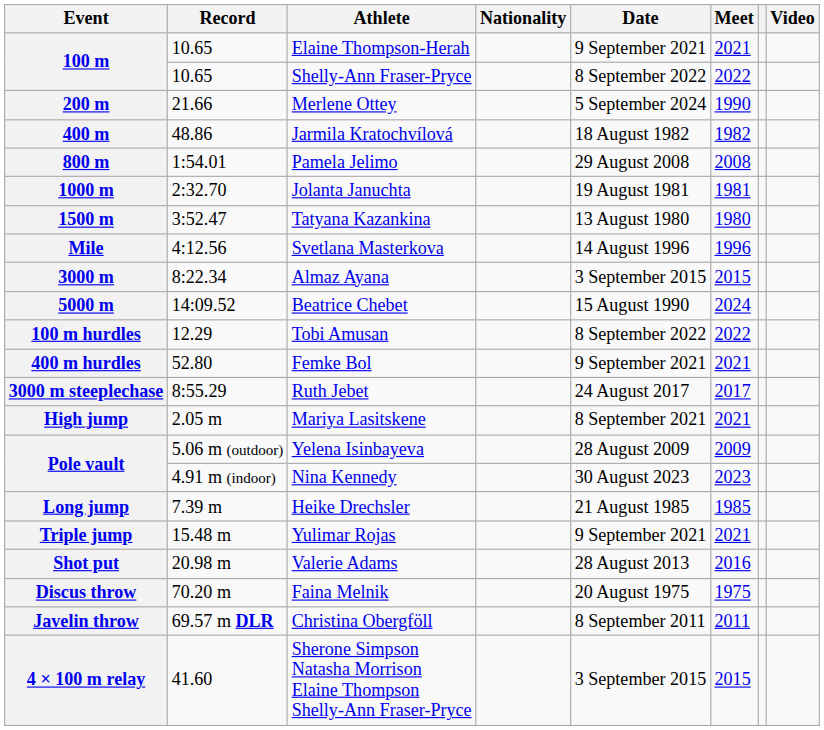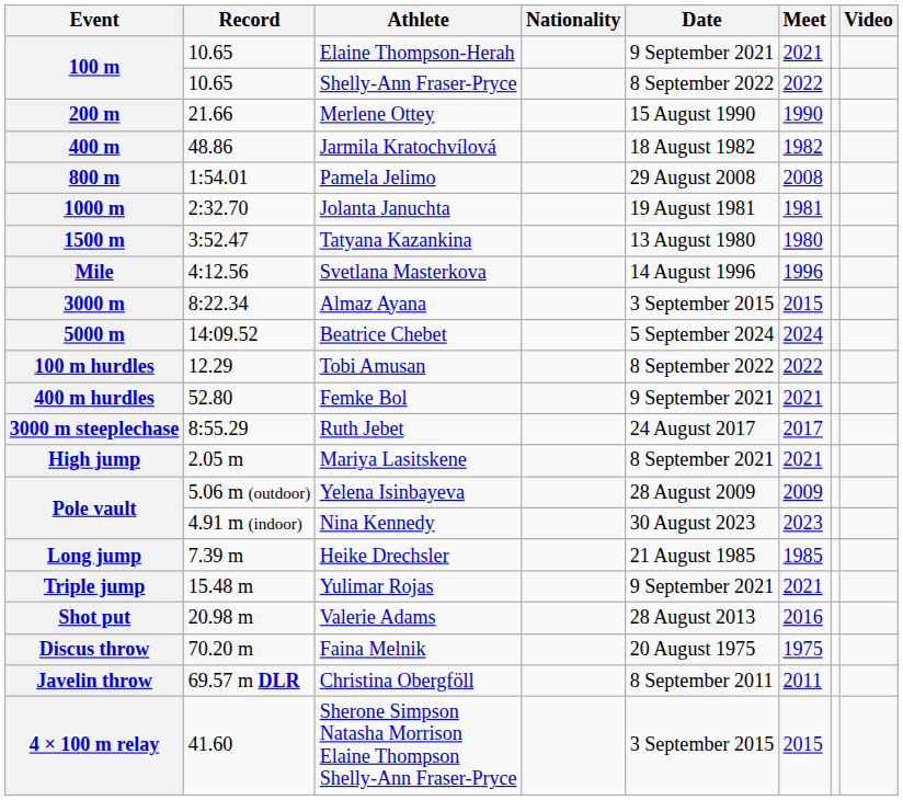 <table class="wikitable plainrowheaders sticky-header">
 <tr>
 <th scope="col">Event</th>
 <th scope="col">Record</th>
 <th scope="col">Athlete</th>
 <th scope="col">Nationality</th>
 <th scope="col">Date</th>
 <th scope="col">Meet</th>
 <th scope="col"></th>
 <th scope="col">Video</th>
 </tr>
 <tr>
 <th scope="rowgroup" rowspan="2"><a href='#'>100 m</a></th>
 <td>10.65 </td>
 <td><a href='#'>Elaine Thompson-Herah</a></td>
 <td></td>
 <td>9 September 2021</td>
 <td><a href='#'>2021</a></td>
 <td></td>
 <td></td>
 </tr>
 <tr>
 <td>10.65 </td>
 <td><a href='#'>Shelly-Ann Fraser-Pryce</a></td>
 <td></td>
 <td>8 September 2022</td>
 <td><a href='#'>2022</a></td>
 <td></td>
 <td></td>
 </tr>
 <tr>
 <th scope="row"><a href='#'>200 m</a></th>
 <td>21.66 </td>
 <td><a href='#'>Merlene Ottey</a></td>
 <td></td>
-<td>5 September 2024</td>
+<td>15 August 1990</td>
 <td><a href='#'>1990</a></td>
 <td></td>
 <td></td>
 </tr>
 <tr>
 <th scope="row"><a href='#'>400 m</a></th>
 <td>48.86</td>
 <td><a href='#'>Jarmila Kratochvílová</a></td>
 <td></td>
 <td>18 August 1982</td>
 <td><a href='#'>1982</a></td>
 <td></td>
 <td></td>
 </tr>
 <tr>
 <th scope="row"><a href='#'>800 m</a></th>
 <td>1:54.01</td>
 <td><a href='#'>Pamela Jelimo</a></td>
 <td></td>
 <td>29 August 2008</td>
 <td><a href='#'>2008</a></td>
 <td></td>
 <td></td>
 </tr>
 <tr>
 <th scope="row"><a href='#'>1000 m</a></th>
 <td>2:32.70</td>
 <td><a href='#'>Jolanta Januchta</a></td>
 <td></td>
 <td>19 August 1981</td>
 <td><a href='#'>1981</a></td>
 <td></td>
 <td></td>
 </tr>
 <tr>
 <th scope="row"><a href='#'>1500 m</a></th>
 <td>3:52.47</td>
 <td><a href='#'>Tatyana Kazankina</a></td>
 <td></td>
 <td>13 August 1980</td>
 <td><a href='#'>1980</a></td>
 <td></td>
 <td></td>
 </tr>
 <tr>
 <th scope="row"><a href='#'>Mile</a></th>
 <td>4:12.56</td>
 <td><a href='#'>Svetlana Masterkova</a></td>
 <td></td>
 <td>14 August 1996</td>
 <td><a href='#'>1996</a></td>
 <td></td>
 <td></td>
 </tr>
 <tr>
 <th scope="row"><a href='#'>3000 m</a></th>
 <td>8:22.34</td>
 <td><a href='#'>Almaz Ayana</a></td>
 <td></td>
 <td>3 September 2015</td>
 <td><a href='#'>2015</a></td>
 <td></td>
 <td></td>
 </tr>
 <tr>
 <th scope="row"><a href='#'>5000 m</a></th>
 <td>14:09.52</td>
 <td><a href='#'>Beatrice Chebet</a></td>
 <td></td>
-<td>15 August 1990</td>
+<td>5 September 2024</td>
 <td><a href='#'>2024</a></td>
 <td></td>
 <td></td>
 </tr>
 <tr>
 <th scope="row"><a href='#'>100 m hurdles</a></th>
 <td>12.29 </td>
 <td><a href='#'>Tobi Amusan</a></td>
 <td></td>
 <td>8 September 2022</td>
 <td><a href='#'>2022</a></td>
 <td></td>
 <td></td>
 </tr>
 <tr>
 <th scope="row"><a href='#'>400 m hurdles</a></th>
 <td>52.80</td>
 <td><a href='#'>Femke Bol</a></td>
 <td></td>
 <td>9 September 2021</td>
 <td><a href='#'>2021</a></td>
 <td></td>
 <td></td>
 </tr>
 <tr>
 <th scope="row"><a href='#'>3000 m steeplechase</a></th>
 <td>8:55.29</td>
 <td><a href='#'>Ruth Jebet</a></td>
 <td></td>
 <td>24 August 2017</td>
 <td><a href='#'>2017</a></td>
 <td></td>
 <td></td>
 </tr>
 <tr>
 <th scope="row"><a href='#'>High jump</a></th>
 <td>2.05 m</td>
 <td><a href='#'>Mariya Lasitskene</a></td>
 <td></td>
 <td>8 September 2021</td>
 <td><a href='#'>2021</a></td>
 <td></td>
 <td></td>
 </tr>
 <tr>
 <th scope="rowgroup" rowspan="2"><a href='#'>Pole vault</a></th>
 <td>5.06 m <small>(outdoor)</small></td>
 <td><a href='#'>Yelena Isinbayeva</a></td>
 <td></td>
 <td>28 August 2009</td>
 <td><a href='#'>2009</a></td>
 <td></td>
 <td></td>
 </tr>
 <tr>
 <td>4.91 m <small>(indoor)</small></td>
 <td><a href='#'>Nina Kennedy</a></td>
 <td></td>
 <td>30 August 2023</td>
 <td><a href='#'>2023</a></td>
 <td></td>
 <td></td>
 </tr>
 <tr>
 <th scope="row"><a href='#'>Long jump</a></th>
 <td>7.39 m </td>
 <td><a href='#'>Heike Drechsler</a></td>
 <td></td>
 <td>21 August 1985</td>
 <td><a href='#'>1985</a></td>
 <td></td>
 <td></td>
 </tr>
 <tr>
 <th scope="row"><a href='#'>Triple jump</a></th>
 <td>15.48 m </td>
 <td><a href='#'>Yulimar Rojas</a></td>
 <td></td>
 <td>9 September 2021</td>
 <td><a href='#'>2021</a></td>
 <td></td>
 <td></td>
 </tr>
 <tr>
 <th scope="row"><a href='#'>Shot put</a></th>
 <td>20.98 m </td>
 <td><a href='#'>Valerie Adams</a></td>
 <td></td>
 <td>28 August 2013</td>
 <td><a href='#'>2016</a></td>
 <td></td>
 <td></td>
 </tr>
 <tr>
 <th scope="row"><a href='#'>Discus throw</a></th>
 <td>70.20 m</td>
 <td><a href='#'>Faina Melnik</a></td>
 <td></td>
 <td>20 August 1975</td>
 <td><a href='#'>1975</a></td>
 <td></td>
 <td></td>
 </tr>
 <tr>
 <th scope="row"><a href='#'>Javelin throw</a></th>
 <td>69.57 m <strong><a href='#'>DLR</a></strong></td>
 <td><a href='#'>Christina Obergföll</a></td>
 <td></td>
 <td>8 September 2011</td>
 <td><a href='#'>2011</a></td>
 <td></td>
 <td></td>
 </tr>
 <tr>
 <th scope="row"><a href='#'>4 × 100 m relay</a></th>
 <td>41.60</td>
 <td><a href='#'>Sherone Simpson</a><br><a href='#'>Natasha Morrison</a><br><a href='#'>Elaine Thompson</a><br><a href='#'>Shelly-Ann Fraser-Pryce</a></td>
 <td></td>
 <td>3 September 2015</td>
 <td><a href='#'>2015</a></td>
 <td></td>
 <td></td>
 </tr>
 </table>
